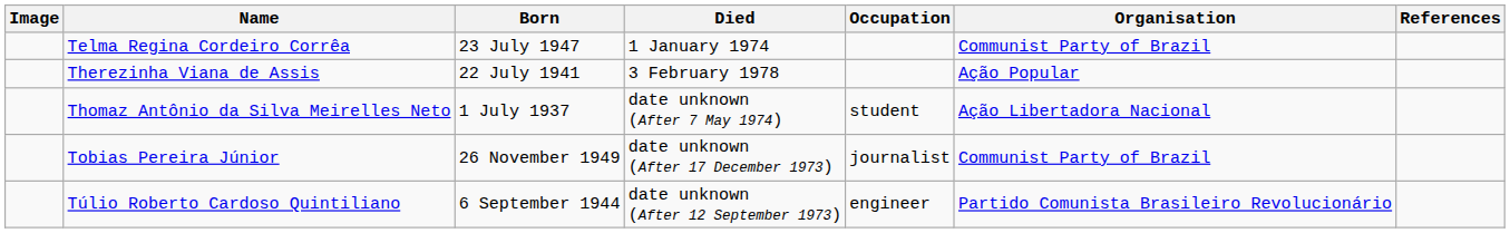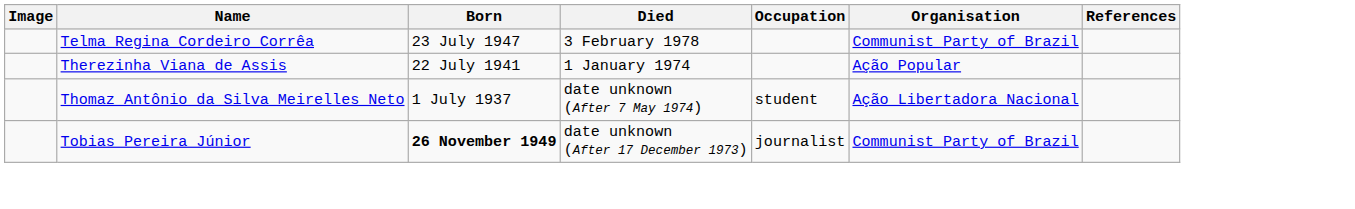 <table class='wikitable sortable'>
 <tr>
 <th>Image</th>
 <th>Name</th>
 <th>Born</th>
 <th>Died</th>
 <th>Occupation</th>
 <th>Organisation</th>
 <th>References</th>
 </tr>
 <tr>
 <td></td>
 <td><a href='#'>Telma Regina Cordeiro Corrêa</a></td>
 <td>23 July 1947</td>
-<td>1 January 1974</td>
+<td>3 February 1978</td>
 <td></td>
 <td><a href='#'>Communist Party of Brazil</a></td>
 <td></td>
 </tr>
 <tr>
 <td></td>
 <td><a href='#'>Therezinha Viana de Assis</a></td>
 <td>22 July 1941</td>
-<td>3 February 1978</td>
+<td>1 January 1974</td>
 <td></td>
 <td><a href='#'>Ação Popular</a></td>
 <td></td>
 </tr>
 <tr>
 <td></td>
 <td><a href='#'>Thomaz Antônio da Silva Meirelles Neto</a></td>
 <td>1 July 1937</td>
 <td>date unknown<br>(<small><em>After 7 May 1974</em></small>)</td>
 <td>student</td>
 <td><a href='#'>Ação Libertadora Nacional</a></td>
 <td></td>
 </tr>
 <tr>
 <td></td>
 <td><a href='#'>Tobias Pereira Júnior</a></td>
-<td>26 November 1949</td>
+<td><strong>26 November 1949</strong></td>
 <td>date unknown<br>(<small><em>After 17 December 1973</em></small>)</td>
 <td>journalist</td>
 <td><a href='#'>Communist Party of Brazil</a></td>
 <td></td>
 </tr>
-<tr>
-<td></td>
-<td><a href='#'>Túlio Roberto Cardoso Quintiliano</a></td>
-<td>6 September 1944</td>
-<td>date unknown<br>(<small><em>After 12 September 1973</em></small>)</td>
-<td>engineer</td>
-<td><a href='#'>Partido Comunista Brasileiro Revolucionário</a></td>
-<td></td>
-</tr>
 </table>
